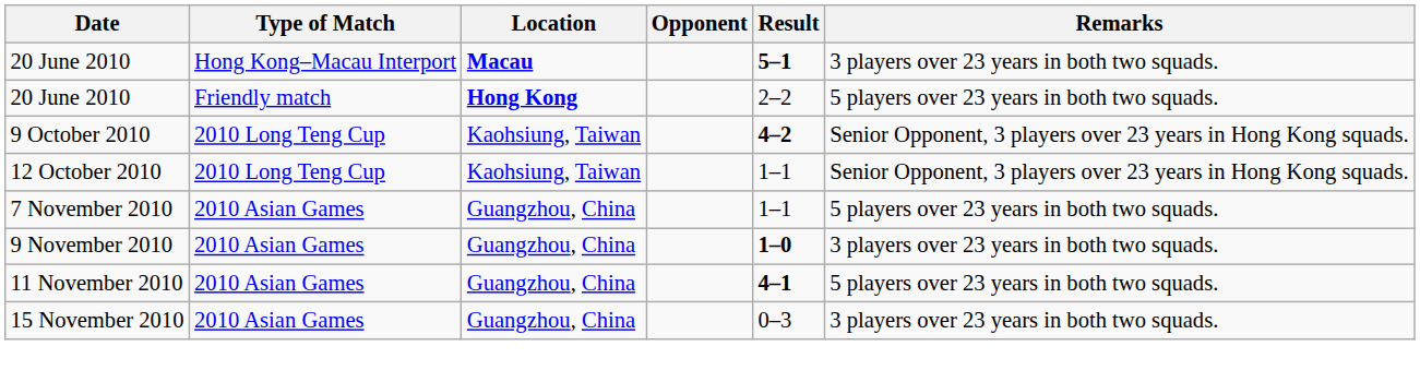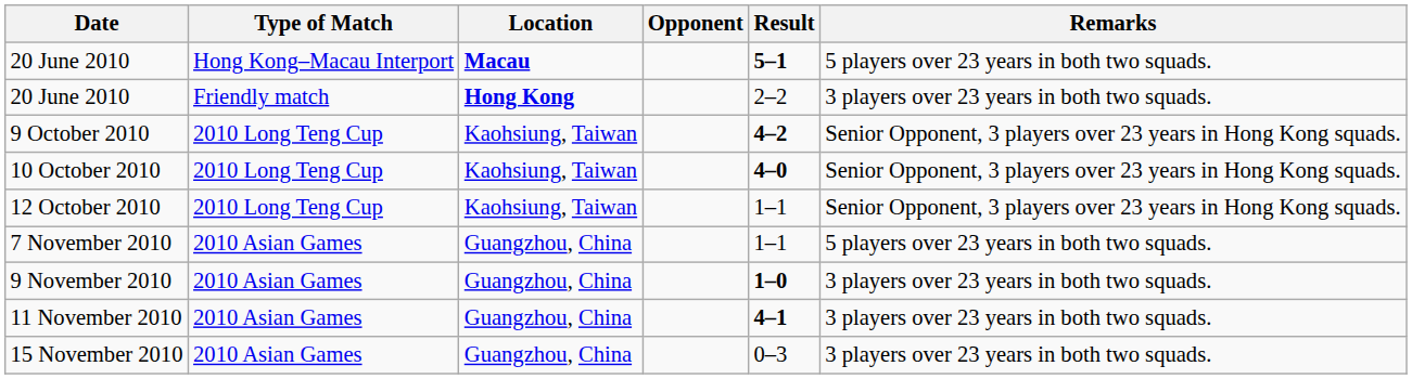 <table cellspacing=0 style=font-size:90% class="wikitable">
 <tr>
 <th>Date</th>
 <th>Type of Match</th>
 <th>Location</th>
 <th>Opponent</th>
 <th>Result</th>
 <th>Remarks</th>
 </tr>
 <tr>
 <td>20 June 2010</td>
 <td><a href='#'>Hong Kong–Macau Interport</a></td>
 <td><strong><a href='#'>Macau</a></strong></td>
 <td></td>
 <td><strong>5–1</strong></td>
-<td>3 players over 23 years in both two squads.</td>
+<td>5 players over 23 years in both two squads.</td>
 </tr>
 <tr>
 <td>20 June 2010</td>
 <td><a href='#'>Friendly match</a></td>
 <td><strong><a href='#'>Hong Kong</a></strong></td>
 <td></td>
 <td>2–2</td>
-<td>5 players over 23 years in both two squads.</td>
+<td>3 players over 23 years in both two squads.</td>
 </tr>
 <tr>
 <td>9 October 2010</td>
 <td><a href='#'>2010 Long Teng Cup</a></td>
 <td><a href='#'>Kaohsiung</a>, <a href='#'>Taiwan</a></td>
 <td></td>
 <td><strong>4–2</strong></td>
+<td>Senior Opponent, 3 players over 23 years in Hong Kong squads.</td>
+</tr>
+<tr>
+<td>10 October 2010</td>
+<td><a href='#'>2010 Long Teng Cup</a></td>
+<td><a href='#'>Kaohsiung</a>, <a href='#'>Taiwan</a></td>
+<td></td>
+<td><strong>4–0</strong></td>
 <td>Senior Opponent, 3 players over 23 years in Hong Kong squads.</td>
 </tr>
 <tr>
 <td>12 October 2010</td>
 <td><a href='#'>2010 Long Teng Cup</a></td>
 <td><a href='#'>Kaohsiung</a>, <a href='#'>Taiwan</a></td>
 <td></td>
 <td>1–1</td>
 <td>Senior Opponent, 3 players over 23 years in Hong Kong squads.</td>
 </tr>
 <tr>
 <td>7 November 2010</td>
 <td><a href='#'>2010 Asian Games</a></td>
 <td><a href='#'>Guangzhou</a>, <a href='#'>China</a></td>
 <td></td>
 <td>1–1</td>
 <td>5 players over 23 years in both two squads.</td>
 </tr>
 <tr>
 <td>9 November 2010</td>
 <td><a href='#'>2010 Asian Games</a></td>
 <td><a href='#'>Guangzhou</a>, <a href='#'>China</a></td>
 <td></td>
 <td><strong>1–0</strong></td>
 <td>3 players over 23 years in both two squads.</td>
 </tr>
 <tr>
 <td>11 November 2010</td>
 <td><a href='#'>2010 Asian Games</a></td>
 <td><a href='#'>Guangzhou</a>, <a href='#'>China</a></td>
 <td></td>
 <td><strong>4–1</strong></td>
-<td>5 players over 23 years in both two squads.</td>
+<td>3 players over 23 years in both two squads.</td>
 </tr>
 <tr>
 <td>15 November 2010</td>
 <td><a href='#'>2010 Asian Games</a></td>
 <td><a href='#'>Guangzhou</a>, <a href='#'>China</a></td>
 <td></td>
 <td>0–3</td>
 <td>3 players over 23 years in both two squads.</td>
 </tr>
 </table>
